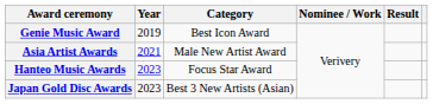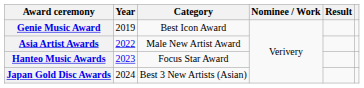 <table class="wikitable plainrowheaders" style="text-align:center">
 <tr>
 <th scope="col">Award ceremony</th>
 <th scope="col">Year</th>
 <th scope="col">Category </th>
 <th scope="col">Nominee / Work</th>
 <th scope="col">Result</th>
 <th scope="col" class="unsortable"></th>
 </tr>
 <tr>
 <th scope="row"><a href='#'>Genie Music Award</a></th>
 <td>2019</td>
 <td>Best Icon Award</td>
 <td rowspan="4">Verivery</td>
 <td></td>
 <td></td>
 </tr>
 <tr>
 <th scope="row"><a href='#'>Asia Artist Awards</a></th>
-<td style="text-align:center"><a href='#'>2021</a></td>
+<td style="text-align:center"><a href='#'>2022</a></td>
 <td>Male New Artist Award</td>
 <td></td>
 <td></td>
 </tr>
 <tr>
 <th scope="row"><a href='#'>Hanteo Music Awards</a></th>
 <td style="text-align:center"><a href='#'>2023</a></td>
 <td>Focus Star Award</td>
 <td></td>
 <td></td>
 </tr>
 <tr>
 <th scope="row"><a href='#'>Japan Gold Disc Awards</a></th>
-<td>2023</td>
+<td>2024</td>
 <td>Best 3 New Artists (Asian)</td>
 <td></td>
 <td></td>
 </tr>
 </table>
